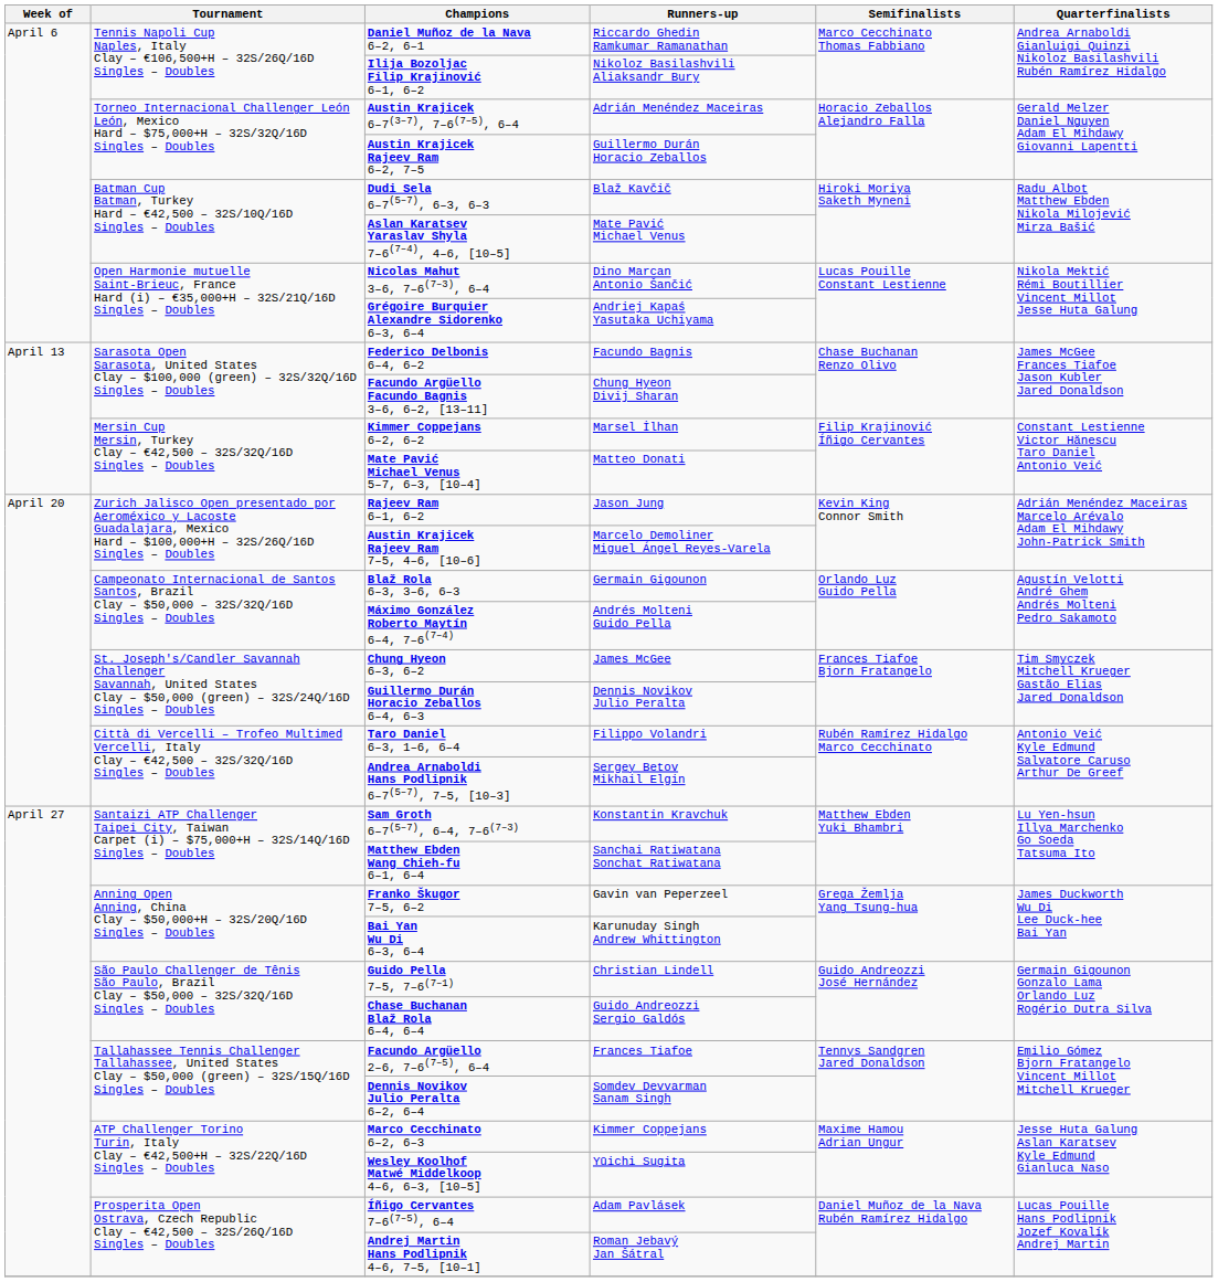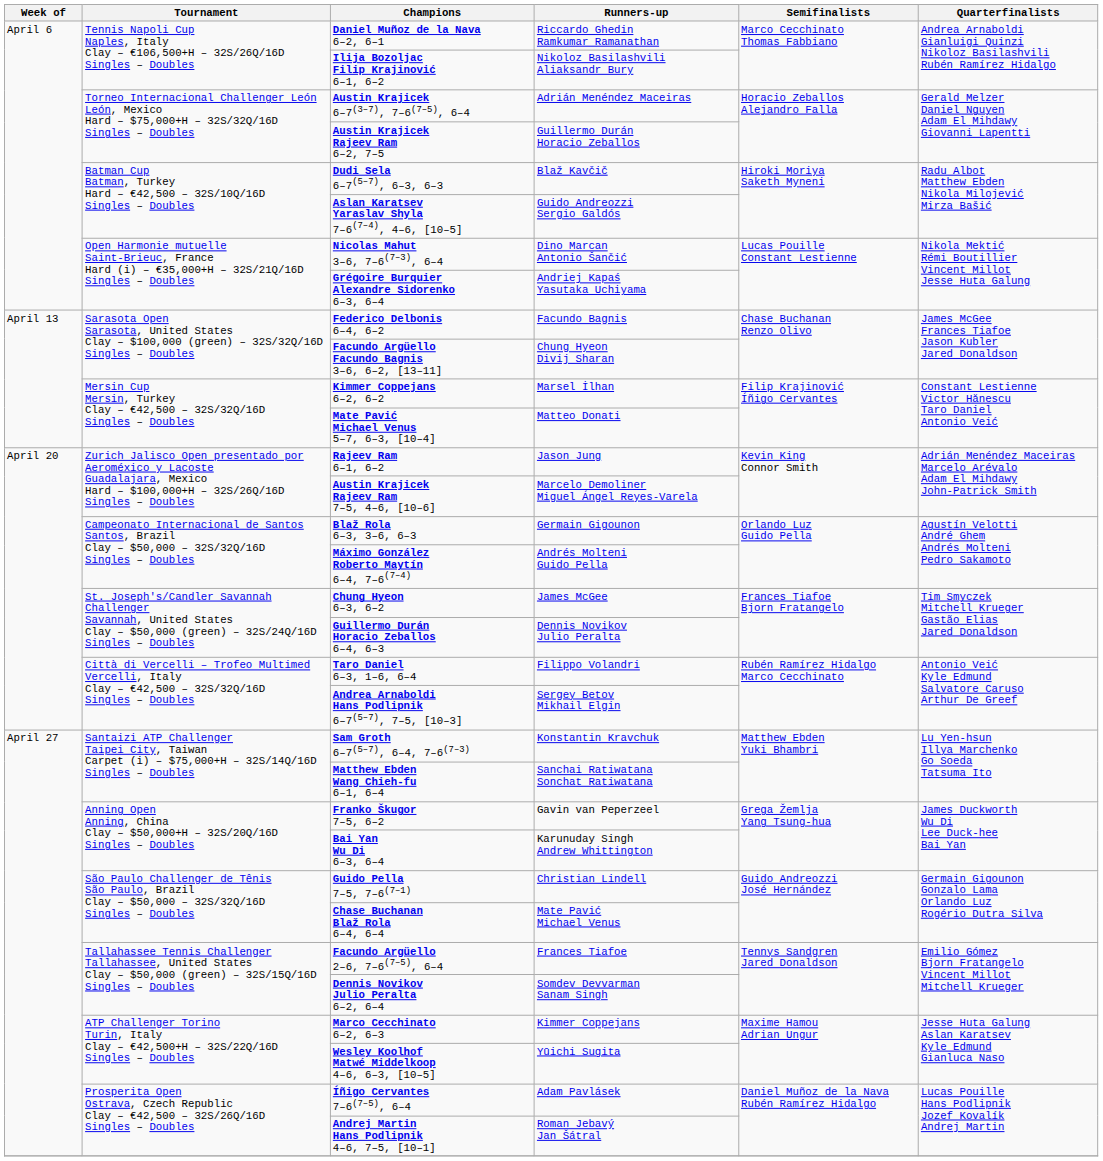 <table class="wikitable" style="font-size:85%;">
 <tr>
 <th width="75">Week of</th>
 <th width="250">Tournament</th>
 <th width="205">Champions</th>
 <th width="205">Runners-up</th>
 <th width="180">Semifinalists</th>
 <th width="180">Quarterfinalists</th>
 </tr>
 <tr valign=top>
 <td rowspan=8>April 6</td>
 <td rowspan=2><a href='#'>Tennis Napoli Cup</a><br><a href='#'>Naples</a>, Italy<br> Clay – €106,500+H – 32S/26Q/16D<br><a href='#'>Singles</a> – <a href='#'>Doubles</a></td>
 <td> <strong><a href='#'>Daniel Muñoz de la Nava</a></strong><br>6–2, 6–1</td>
 <td> <a href='#'>Riccardo Ghedin</a><br> <a href='#'>Ramkumar Ramanathan</a></td>
 <td rowspan=2> <a href='#'>Marco Cecchinato</a> <br>  <a href='#'>Thomas Fabbiano</a></td>
 <td rowspan=2> <a href='#'>Andrea Arnaboldi</a> <br> <a href='#'>Gianluigi Quinzi</a><br> <a href='#'>Nikoloz Basilashvili</a> <br>  <a href='#'>Rubén Ramírez Hidalgo</a></td>
 </tr>
 <tr valign=top>
 <td> <strong><a href='#'>Ilija Bozoljac</a></strong><br> <strong><a href='#'>Filip Krajinović</a></strong><br>6–1, 6–2</td>
 <td> <a href='#'>Nikoloz Basilashvili</a><br> <a href='#'>Aliaksandr Bury</a></td>
 </tr>
 <tr valign=top>
 <td rowspan=2><a href='#'>Torneo Internacional Challenger León</a><br><a href='#'>León</a>, Mexico<br> Hard – $75,000+H – 32S/32Q/16D<br><a href='#'>Singles</a> – <a href='#'>Doubles</a></td>
 <td> <strong><a href='#'>Austin Krajicek</a></strong><br>6–7<sup>(3–7)</sup>, 7–6<sup>(7–5)</sup>, 6–4</td>
 <td> <a href='#'>Adrián Menéndez Maceiras</a></td>
 <td rowspan=2> <a href='#'>Horacio Zeballos</a> <br>  <a href='#'>Alejandro Falla</a></td>
 <td rowspan=2> <a href='#'>Gerald Melzer</a> <br> <a href='#'>Daniel Nguyen</a> <br> <a href='#'>Adam El Mihdawy</a> <br>  <a href='#'>Giovanni Lapentti</a></td>
 </tr>
 <tr valign=top>
 <td> <strong><a href='#'>Austin Krajicek</a></strong><br> <strong><a href='#'>Rajeev Ram</a></strong><br>6–2, 7–5</td>
 <td> <a href='#'>Guillermo Durán</a><br> <a href='#'>Horacio Zeballos</a></td>
 </tr>
 <tr valign=top>
 <td rowspan=2><a href='#'>Batman Cup</a><br><a href='#'>Batman</a>, Turkey<br> Hard – €42,500 – 32S/10Q/16D<br><a href='#'>Singles</a> – <a href='#'>Doubles</a></td>
 <td> <strong><a href='#'>Dudi Sela</a></strong><br>6–7<sup>(5–7)</sup>, 6–3, 6–3</td>
 <td> <a href='#'>Blaž Kavčič</a></td>
 <td rowspan=2> <a href='#'>Hiroki Moriya</a> <br>  <a href='#'>Saketh Myneni</a></td>
 <td rowspan=2> <a href='#'>Radu Albot</a> <br> <a href='#'>Matthew Ebden</a> <br> <a href='#'>Nikola Milojević</a> <br>  <a href='#'>Mirza Bašić</a></td>
 </tr>
 <tr valign=top>
 <td> <strong><a href='#'>Aslan Karatsev</a></strong><br> <strong><a href='#'>Yaraslav Shyla</a></strong><br> 7–6<sup>(7–4)</sup>, 4–6, [10–5]</td>
-<td> <a href='#'>Mate Pavić</a><br> <a href='#'>Michael Venus</a></td>
+<td> <a href='#'>Guido Andreozzi</a><br> <a href='#'>Sergio Galdós</a></td>
 </tr>
 <tr valign=top>
 <td rowspan=2><a href='#'>Open Harmonie mutuelle</a><br><a href='#'>Saint-Brieuc</a>, France<br> Hard (i) – €35,000+H – 32S/21Q/16D<br><a href='#'>Singles</a> – <a href='#'>Doubles</a></td>
 <td> <strong><a href='#'>Nicolas Mahut</a></strong><br>3–6, 7–6<sup>(7–3)</sup>, 6–4</td>
 <td> <a href='#'>Dino Marcan</a> <br>  <a href='#'>Antonio Šančić</a></td>
 <td rowspan=2> <a href='#'>Lucas Pouille</a> <br>  <a href='#'>Constant Lestienne</a></td>
 <td rowspan=2> <a href='#'>Nikola Mektić</a> <br> <a href='#'>Rémi Boutillier</a> <br> <a href='#'>Vincent Millot</a> <br>  <a href='#'>Jesse Huta Galung</a></td>
 </tr>
 <tr valign=top>
 <td> <strong><a href='#'>Grégoire Burquier</a></strong><br> <strong><a href='#'>Alexandre Sidorenko</a></strong> <br>6–3, 6–4</td>
 <td> <a href='#'>Andriej Kapaś</a><br> <a href='#'>Yasutaka Uchiyama</a></td>
 </tr>
 <tr valign=top>
 <td rowspan=4>April 13</td>
 <td rowspan=2><a href='#'>Sarasota Open</a><br><a href='#'>Sarasota</a>, United States<br> Clay – $100,000 (green) – 32S/32Q/16D<br><a href='#'>Singles</a> – <a href='#'>Doubles</a></td>
 <td> <strong><a href='#'>Federico Delbonis</a></strong><br>6–4, 6–2</td>
 <td> <a href='#'>Facundo Bagnis</a></td>
 <td rowspan=2> <a href='#'>Chase Buchanan</a> <br>  <a href='#'>Renzo Olivo</a></td>
 <td rowspan=2> <a href='#'>James McGee</a> <br> <a href='#'>Frances Tiafoe</a> <br> <a href='#'>Jason Kubler</a> <br>  <a href='#'>Jared Donaldson</a></td>
 </tr>
 <tr valign=top>
 <td> <strong><a href='#'>Facundo Argüello</a></strong><br> <strong><a href='#'>Facundo Bagnis</a></strong> <br>3–6, 6–2, [13–11]</td>
 <td> <a href='#'>Chung Hyeon</a><br> <a href='#'>Divij Sharan</a></td>
 </tr>
 <tr valign=top>
 <td rowspan=2><a href='#'>Mersin Cup</a><br><a href='#'>Mersin</a>, Turkey<br> Clay – €42,500 – 32S/32Q/16D<br><a href='#'>Singles</a> – <a href='#'>Doubles</a></td>
 <td> <strong><a href='#'>Kimmer Coppejans</a></strong><br>6–2, 6–2</td>
 <td> <a href='#'>Marsel İlhan</a></td>
 <td rowspan=2> <a href='#'>Filip Krajinović</a> <br>  <a href='#'>Íñigo Cervantes</a></td>
 <td rowspan=2> <a href='#'>Constant Lestienne</a> <br> <a href='#'>Victor Hănescu</a> <br> <a href='#'>Taro Daniel</a> <br> <a href='#'>Antonio Veić</a></td>
 </tr>
 <tr valign=top>
 <td> <strong><a href='#'>Mate Pavić</a></strong><br> <strong><a href='#'>Michael Venus</a></strong> <br>5–7, 6–3, [10–4]</td>
 <td> <a href='#'>Matteo Donati</a></td>
 </tr>
 <tr valign=top>
 <td rowspan=8>April 20</td>
 <td rowspan=2><a href='#'>Zurich Jalisco Open presentado por Aeroméxico  y Lacoste</a><br><a href='#'>Guadalajara</a>, Mexico<br> Hard – $100,000+H – 32S/26Q/16D<br><a href='#'>Singles</a> – <a href='#'>Doubles</a></td>
 <td> <strong><a href='#'>Rajeev Ram</a></strong><br>6–1, 6–2</td>
 <td> <a href='#'>Jason Jung</a></td>
 <td rowspan=2> <a href='#'>Kevin King</a> <br>  Connor Smith</td>
 <td rowspan=2> <a href='#'>Adrián Menéndez Maceiras</a><br> <a href='#'>Marcelo Arévalo</a> <br> <a href='#'>Adam El Mihdawy</a><br>  <a href='#'>John-Patrick Smith</a></td>
 </tr>
 <tr valign=top>
 <td> <strong><a href='#'>Austin Krajicek</a></strong><br> <strong><a href='#'>Rajeev Ram</a></strong><br>7–5, 4–6, [10–6]</td>
 <td> <a href='#'>Marcelo Demoliner</a><br> <a href='#'>Miguel Ángel Reyes-Varela</a></td>
 </tr>
 <tr valign=top>
 <td rowspan=2><a href='#'>Campeonato Internacional de Santos</a><br><a href='#'>Santos</a>, Brazil<br> Clay – $50,000 – 32S/32Q/16D<br><a href='#'>Singles</a> – <a href='#'>Doubles</a></td>
 <td> <strong><a href='#'>Blaž Rola</a></strong><br>6–3, 3–6, 6–3</td>
 <td> <a href='#'>Germain Gigounon</a></td>
 <td rowspan=2> <a href='#'>Orlando Luz</a> <br>  <a href='#'>Guido Pella</a></td>
 <td rowspan=2> <a href='#'>Agustín Velotti</a><br> <a href='#'>André Ghem</a><br> <a href='#'>Andrés Molteni</a> <br>  <a href='#'>Pedro Sakamoto</a></td>
 </tr>
 <tr valign=top>
 <td> <strong><a href='#'>Máximo González</a></strong><br> <strong><a href='#'>Roberto Maytín</a></strong><br>6–4, 7–6<sup>(7–4)</sup></td>
 <td> <a href='#'>Andrés Molteni</a><br> <a href='#'>Guido Pella</a></td>
 </tr>
 <tr valign=top>
 <td rowspan=2><a href='#'>St. Joseph's/Candler Savannah Challenger</a><br><a href='#'>Savannah</a>, United States<br> Clay – $50,000 (green) – 32S/24Q/16D<br><a href='#'>Singles</a> – <a href='#'>Doubles</a></td>
 <td> <strong><a href='#'>Chung Hyeon</a></strong><br>6–3, 6–2</td>
 <td> <a href='#'>James McGee</a></td>
 <td rowspan=2> <a href='#'>Frances Tiafoe</a> <br>  <a href='#'>Bjorn Fratangelo</a></td>
 <td rowspan=2> <a href='#'>Tim Smyczek</a> <br> <a href='#'>Mitchell Krueger</a>  <br> <a href='#'>Gastão Elias</a> <br>  <a href='#'>Jared Donaldson</a></td>
 </tr>
 <tr valign=top>
 <td> <strong><a href='#'>Guillermo Durán</a></strong><br> <strong><a href='#'>Horacio Zeballos</a></strong><br>6–4, 6–3</td>
 <td> <a href='#'>Dennis Novikov</a><br> <a href='#'>Julio Peralta</a></td>
 </tr>
 <tr valign=top>
 <td rowspan=2><a href='#'>Città di Vercelli – Trofeo Multimed</a><br><a href='#'>Vercelli</a>, Italy<br> Clay – €42,500 – 32S/32Q/16D<br><a href='#'>Singles</a> – <a href='#'>Doubles</a></td>
 <td> <strong><a href='#'>Taro Daniel</a></strong><br>6–3, 1–6, 6–4</td>
 <td> <a href='#'>Filippo Volandri</a></td>
 <td rowspan=2> <a href='#'>Rubén Ramírez Hidalgo</a> <br>  <a href='#'>Marco Cecchinato</a></td>
 <td rowspan=2> <a href='#'>Antonio Veić</a> <br> <a href='#'>Kyle Edmund</a> <br> <a href='#'>Salvatore Caruso</a> <br> <a href='#'>Arthur De Greef</a></td>
 </tr>
 <tr valign=top>
 <td> <strong><a href='#'>Andrea Arnaboldi</a></strong><br> <strong><a href='#'>Hans Podlipnik</a></strong><br>6–7<sup>(5–7)</sup>, 7–5, [10–3]</td>
 <td> <a href='#'>Sergey Betov</a><br> <a href='#'>Mikhail Elgin</a></td>
 </tr>
 <tr valign=top>
 <td rowspan=12>April 27</td>
 <td rowspan=2><a href='#'>Santaizi ATP Challenger</a><br><a href='#'>Taipei City</a>, Taiwan<br> Carpet (i) – $75,000+H – 32S/14Q/16D<br><a href='#'>Singles</a> – <a href='#'>Doubles</a></td>
 <td> <strong><a href='#'>Sam Groth</a></strong><br>6–7<sup>(5–7)</sup>, 6–4, 7–6<sup>(7–3)</sup></td>
 <td> <a href='#'>Konstantin Kravchuk</a></td>
 <td rowspan=2> <a href='#'>Matthew Ebden</a> <br>  <a href='#'>Yuki Bhambri</a></td>
 <td rowspan=2> <a href='#'>Lu Yen-hsun</a> <br> <a href='#'>Illya Marchenko</a> <br> <a href='#'>Go Soeda</a> <br>  <a href='#'>Tatsuma Ito</a></td>
 </tr>
 <tr valign=top>
 <td><strong> <a href='#'>Matthew Ebden</a></strong><br> <strong><a href='#'>Wang Chieh-fu</a></strong><br>6–1, 6–4</td>
 <td> <a href='#'>Sanchai Ratiwatana</a><br> <a href='#'>Sonchat Ratiwatana</a></td>
 </tr>
 <tr valign=top>
 <td rowspan=2><a href='#'>Anning Open</a><br><a href='#'>Anning</a>, China<br> Clay – $50,000+H – 32S/20Q/16D<br><a href='#'>Singles</a> – <a href='#'>Doubles</a></td>
 <td> <strong><a href='#'>Franko Škugor</a></strong><br>7–5, 6–2</td>
 <td> Gavin van Peperzeel</td>
 <td rowspan=2> <a href='#'>Grega Žemlja</a> <br>  <a href='#'>Yang Tsung-hua</a></td>
 <td rowspan=2> <a href='#'>James Duckworth</a> <br> <a href='#'>Wu Di</a> <br> <a href='#'>Lee Duck-hee</a> <br>  <a href='#'>Bai Yan</a></td>
 </tr>
 <tr valign=top>
 <td> <strong><a href='#'>Bai Yan</a></strong><br> <strong><a href='#'>Wu Di</a></strong><br>6–3, 6–4</td>
 <td> Karunuday Singh<br> <a href='#'>Andrew Whittington</a></td>
 </tr>
 <tr valign=top>
 <td rowspan=2><a href='#'>São Paulo Challenger de Tênis</a><br><a href='#'>São Paulo</a>, Brazil<br> Clay – $50,000 – 32S/32Q/16D<br><a href='#'>Singles</a> – <a href='#'>Doubles</a></td>
 <td> <strong><a href='#'>Guido Pella</a></strong><br>7–5, 7–6<sup>(7–1)</sup></td>
 <td> <a href='#'>Christian Lindell</a></td>
 <td rowspan=2> <a href='#'>Guido Andreozzi</a> <br>  <a href='#'>José Hernández</a></td>
 <td rowspan=2> <a href='#'>Germain Gigounon</a> <br>  <a href='#'>Gonzalo Lama</a> <br>  <a href='#'>Orlando Luz</a> <br>  <a href='#'>Rogério Dutra Silva</a></td>
 </tr>
 <tr valign=top>
 <td> <strong><a href='#'>Chase Buchanan</a></strong><br> <strong><a href='#'>Blaž Rola</a></strong><br>6–4, 6–4</td>
-<td> <a href='#'>Guido Andreozzi</a><br> <a href='#'>Sergio Galdós</a></td>
+<td> <a href='#'>Mate Pavić</a><br> <a href='#'>Michael Venus</a></td>
 </tr>
 <tr valign=top>
 <td rowspan=2><a href='#'>Tallahassee Tennis Challenger</a><br><a href='#'>Tallahassee</a>, United States<br> Clay – $50,000 (green) – 32S/15Q/16D<br><a href='#'>Singles</a> – <a href='#'>Doubles</a></td>
 <td> <strong><a href='#'>Facundo Argüello</a></strong><br>2–6, 7–6<sup>(7–5)</sup>, 6–4</td>
 <td> <a href='#'>Frances Tiafoe</a></td>
 <td rowspan=2> <a href='#'>Tennys Sandgren</a> <br>  <a href='#'>Jared Donaldson</a></td>
 <td rowspan=2> <a href='#'>Emilio Gómez</a> <br> <a href='#'>Bjorn Fratangelo</a><br> <a href='#'>Vincent Millot</a> <br>  <a href='#'>Mitchell Krueger</a></td>
 </tr>
 <tr valign=top>
 <td> <strong><a href='#'>Dennis Novikov</a></strong><br> <strong><a href='#'>Julio Peralta</a></strong><br>6–2, 6–4</td>
 <td> <a href='#'>Somdev Devvarman</a><br> <a href='#'>Sanam Singh</a></td>
 </tr>
 <tr valign=top>
 <td rowspan=2><a href='#'>ATP Challenger Torino</a><br><a href='#'>Turin</a>, Italy<br> Clay – €42,500+H – 32S/22Q/16D<br><a href='#'>Singles</a> – <a href='#'>Doubles</a></td>
 <td> <strong><a href='#'>Marco Cecchinato</a></strong><br>6–2, 6–3</td>
 <td> <a href='#'>Kimmer Coppejans</a></td>
 <td rowspan=2> <a href='#'>Maxime Hamou</a> <br>  <a href='#'>Adrian Ungur</a></td>
 <td rowspan=2> <a href='#'>Jesse Huta Galung</a> <br>  <a href='#'>Aslan Karatsev</a> <br> <a href='#'>Kyle Edmund</a> <br>  <a href='#'>Gianluca Naso</a></td>
 </tr>
 <tr valign=top>
 <td> <strong><a href='#'>Wesley Koolhof</a></strong> <br>  <strong><a href='#'>Matwé Middelkoop</a></strong> <br> 4–6, 6–3, [10–5]</td>
 <td> <a href='#'>Yūichi Sugita</a></td>
 </tr>
 <tr valign=top>
 <td rowspan=2><a href='#'>Prosperita Open</a><br><a href='#'>Ostrava</a>, Czech Republic<br> Clay – €42,500 – 32S/26Q/16D<br><a href='#'>Singles</a> – <a href='#'>Doubles</a></td>
 <td> <strong><a href='#'>Íñigo Cervantes</a></strong><br>7–6<sup>(7–5)</sup>, 6–4</td>
 <td> <a href='#'>Adam Pavlásek</a></td>
 <td rowspan=2> <a href='#'>Daniel Muñoz de la Nava</a> <br>  <a href='#'>Rubén Ramírez Hidalgo</a></td>
 <td rowspan=2> <a href='#'>Lucas Pouille</a> <br>  <a href='#'>Hans Podlipnik</a> <br>  <a href='#'>Jozef Kovalík</a> <br>  <a href='#'>Andrej Martin</a></td>
 </tr>
 <tr valign=top>
 <td> <strong><a href='#'>Andrej Martin</a></strong><br> <strong><a href='#'>Hans Podlipnik</a></strong><br>4–6, 7–5, [10–1]</td>
 <td> <a href='#'>Roman Jebavý</a><br> <a href='#'>Jan Šátral</a></td>
 </tr>
 <tr valign=top>
 </tr>
 </table>
